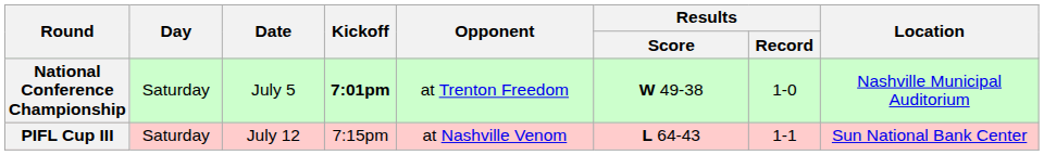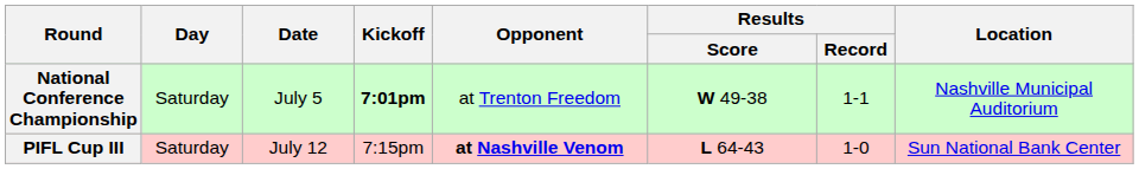 <table class="wikitable">
 <tr>
 <th rowspan="2" width="40">Round</th>
 <th rowspan="2" width="80">Day</th>
 <th rowspan="2" width="90">Date</th>
 <th rowspan="2" width="60">Kickoff</th>
 <th rowspan="2" width="180">Opponent</th>
 <th colspan="2" width="200">Results</th>
 <th rowspan="2" width="200">Location</th>
 </tr>
 <tr>
 <th width="140">Score</th>
 <th width="60">Record</th>
 </tr>
 <tr align="center" bgcolor="#CCFFCC">
 <th>National Conference Championship</th>
 <td>Saturday</td>
 <td>July 5</td>
 <td><strong>7:01pm</strong></td>
 <td>at <a href='#'>Trenton Freedom</a></td>
 <td><strong>W</strong> 49-38</td>
-<td>1-0</td>
+<td>1-1</td>
 <td><a href='#'>Nashville Municipal Auditorium</a></td>
 </tr>
 <tr align="center" bgcolor="#FFCCCC">
 <th>PIFL Cup III</th>
 <td>Saturday</td>
 <td>July 12</td>
 <td>7:15pm</td>
-<td>at <a href='#'>Nashville Venom</a></td>
+<td><strong>at <a href='#'>Nashville Venom</a></strong></td>
 <td><strong>L</strong> 64-43</td>
-<td>1-1</td>
+<td>1-0</td>
 <td><a href='#'>Sun National Bank Center</a></td>
 </tr>
 </table>
